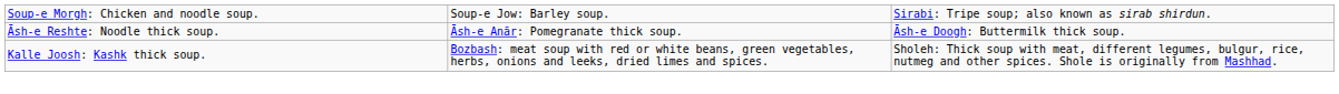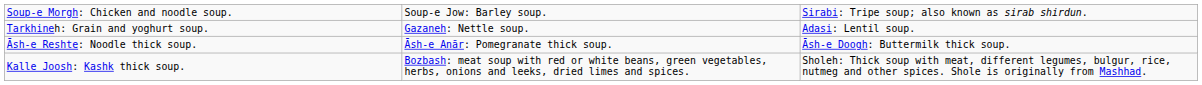 <table class="wikitable">
 <tr>
 <td style="width: 20%;"><a href='#'>Soup-e Morgh</a>: Chicken and noodle soup.</td>
 <td style="width: 20%;">Soup-e Jow: Barley soup.</td>
 <td style="width: 20%;"><a href='#'>Sirabi</a>: Tripe soup; also known as <em>sirab shirdun</em>.</td>
+</tr>
+<tr>
+<td><a href='#'>Tarkhine</a>h: Grain and yoghurt soup.</td>
+<td><a href='#'>Gazaneh</a>: Nettle soup.</td>
+<td><a href='#'>Adasi</a>: Lentil soup.</td>
 </tr>
 <tr>
 <td><a href='#'>Āsh-e Reshte</a>: Noodle thick soup.</td>
 <td><a href='#'>Āsh-e Anār</a>: Pomegranate thick soup.</td>
 <td><a href='#'>Āsh-e Doogh</a>: Buttermilk thick soup.</td>
 </tr>
 <tr>
 <td><a href='#'>Kalle Joosh</a>: <a href='#'>Kashk</a> thick soup.</td>
 <td><a href='#'>Bozbash</a>: meat soup with red or white beans, green vegetables, herbs, onions and leeks, dried limes and spices.</td>
 <td>Sholeh: Thick soup with meat, different legumes, bulgur, rice, nutmeg and other spices. Shole is originally from <a href='#'>Mashhad</a>.</td>
 </tr>
 </table>
